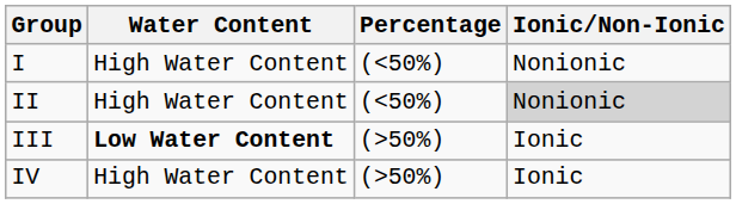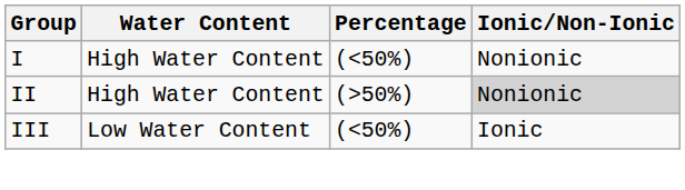 <table class="wikitable">
 <tr>
 <th>Group</th>
 <th>Water Content</th>
 <th>Percentage</th>
 <th>Ionic/Non-Ionic</th>
 </tr>
 <tr>
 <td>I</td>
 <td>High Water Content</td>
 <td>(<50%)</td>
 <td>Nonionic</td>
 </tr>
 <tr>
 <td>II</td>
 <td>High Water Content</td>
-<td>(<50%)</td>
+<td>(>50%)</td>
 <td style="background: lightgrey;">Nonionic</td>
 </tr>
 <tr>
 <td>III</td>
-<td><strong>Low Water Content</strong></td>
-<td>(>50%)</td>
-<td>Ionic</td>
-</tr>
-<tr>
-<td>IV</td>
-<td>High Water Content</td>
-<td>(>50%)</td>
+<td>Low Water Content</td>
+<td>(<50%)</td>
 <td>Ionic</td>
 </tr>
 </table>
